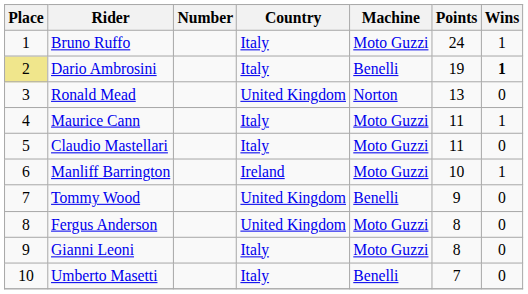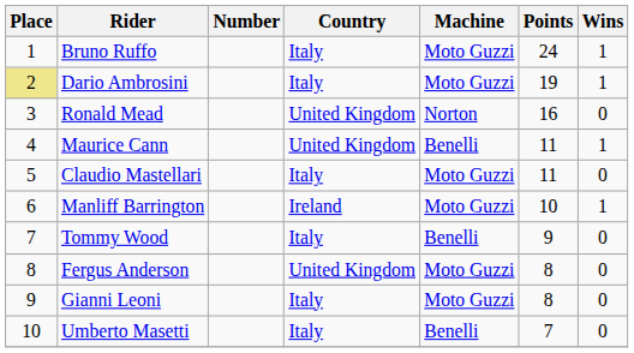 <table class="wikitable" style="font-size: 95%;">
 <tr>
 <th>Place</th>
 <th>Rider</th>
 <th>Number</th>
 <th>Country</th>
 <th>Machine</th>
 <th>Points</th>
 <th>Wins</th>
 </tr>
 <tr>
 <td align=center>1</td>
 <td> <a href='#'>Bruno Ruffo</a></td>
 <td></td>
 <td><a href='#'>Italy</a></td>
 <td><a href='#'>Moto Guzzi</a></td>
 <td align=center>24</td>
 <td align=center>1</td>
 </tr>
 <tr>
 <td align=center style="background: khaki;">2</td>
 <td> <a href='#'>Dario Ambrosini</a></td>
 <td></td>
 <td><a href='#'>Italy</a></td>
-<td><a href='#'>Benelli</a></td>
+<td><a href='#'>Moto Guzzi</a></td>
 <td align=center>19</td>
-<td align=center><strong>1</strong></td>
+<td align=center>1</td>
 </tr>
 <tr>
 <td align=center>3</td>
 <td> <a href='#'>Ronald Mead</a></td>
 <td></td>
 <td><a href='#'>United Kingdom</a></td>
 <td><a href='#'>Norton</a></td>
-<td align=center>13</td>
+<td align=center>16</td>
 <td align=center>0</td>
 </tr>
 <tr>
 <td align=center>4</td>
 <td> <a href='#'>Maurice Cann</a></td>
 <td></td>
-<td><a href='#'>Italy</a></td>
-<td><a href='#'>Moto Guzzi</a></td>
+<td><a href='#'>United Kingdom</a></td>
+<td><a href='#'>Benelli</a></td>
 <td align=center>11</td>
 <td align=center>1</td>
 </tr>
 <tr>
 <td align=center>5</td>
 <td> <a href='#'>Claudio Mastellari</a></td>
 <td></td>
 <td><a href='#'>Italy</a></td>
 <td><a href='#'>Moto Guzzi</a></td>
 <td align=center>11</td>
 <td align=center>0</td>
 </tr>
 <tr>
 <td align=center>6</td>
 <td> <a href='#'>Manliff Barrington</a></td>
 <td></td>
 <td><a href='#'>Ireland</a></td>
 <td><a href='#'>Moto Guzzi</a></td>
 <td align=center>10</td>
 <td align=center>1</td>
 </tr>
 <tr>
 <td align=center>7</td>
 <td> <a href='#'>Tommy Wood</a></td>
 <td></td>
-<td><a href='#'>United Kingdom</a></td>
+<td><a href='#'>Italy</a></td>
 <td><a href='#'>Benelli</a></td>
 <td align=center>9</td>
 <td align=center>0</td>
 </tr>
 <tr>
 <td align=center>8</td>
 <td> <a href='#'>Fergus Anderson</a></td>
 <td></td>
 <td><a href='#'>United Kingdom</a></td>
 <td><a href='#'>Moto Guzzi</a></td>
 <td align=center>8</td>
 <td align=center>0</td>
 </tr>
 <tr>
 <td align=center>9</td>
 <td> <a href='#'>Gianni Leoni</a></td>
 <td></td>
 <td><a href='#'>Italy</a></td>
 <td><a href='#'>Moto Guzzi</a></td>
 <td align=center>8</td>
 <td align=center>0</td>
 </tr>
 <tr>
 <td align=center>10</td>
 <td> <a href='#'>Umberto Masetti</a></td>
 <td></td>
 <td><a href='#'>Italy</a></td>
 <td><a href='#'>Benelli</a></td>
 <td align=center>7</td>
 <td align=center>0</td>
 </tr>
 <tr>
 </tr>
 </table>
